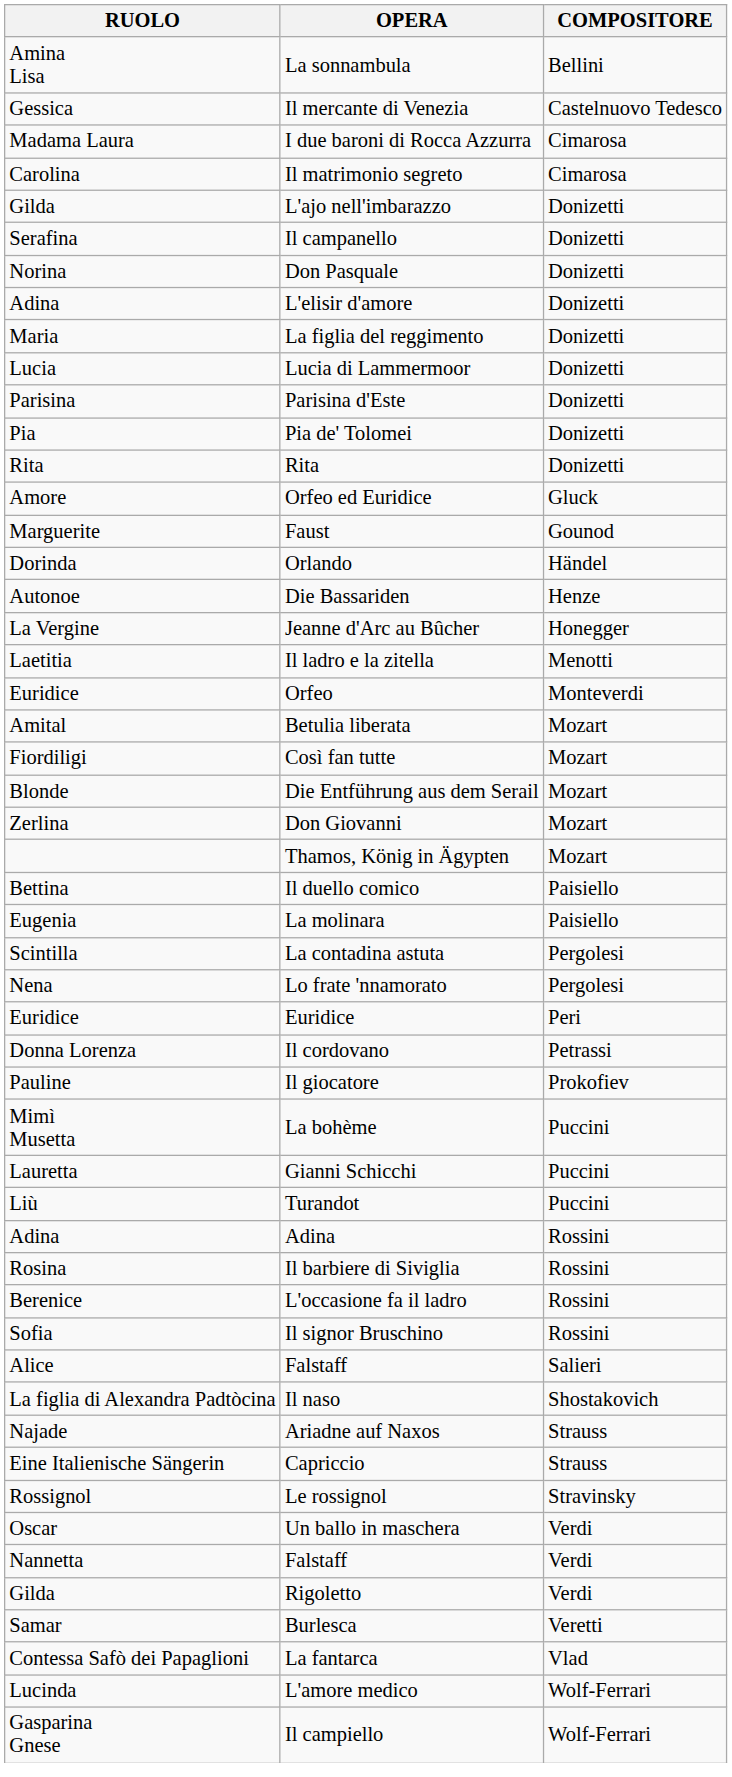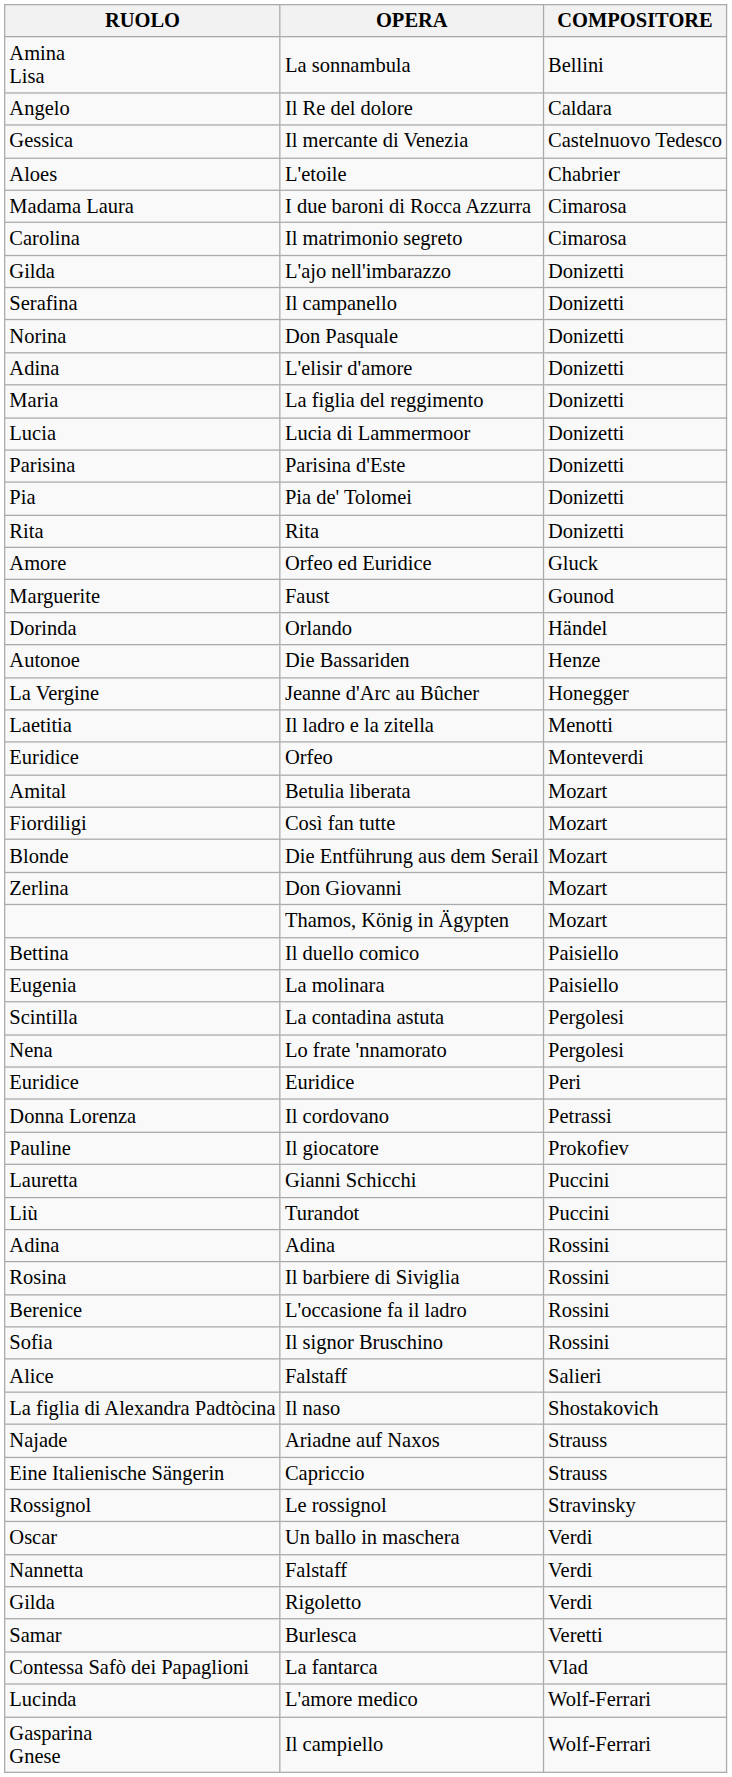 <table class="wikitable">
 <tr>
 <th>RUOLO</th>
 <th>OPERA</th>
 <th>COMPOSITORE</th>
 </tr>
 <tr>
 <td>Amina<br>Lisa</td>
 <td>La sonnambula</td>
 <td>Bellini</td>
 </tr>
 <tr>
+<td>Angelo</td>
+<td>Il Re del dolore</td>
+<td>Caldara</td>
+</tr>
+<tr>
 <td>Gessica</td>
 <td>Il mercante di Venezia</td>
 <td>Castelnuovo Tedesco</td>
+</tr>
+<tr>
+<td>Aloes</td>
+<td>L'etoile</td>
+<td>Chabrier</td>
 </tr>
 <tr>
 <td>Madama Laura</td>
 <td>I due baroni di Rocca Azzurra</td>
 <td>Cimarosa</td>
 </tr>
 <tr>
 <td>Carolina</td>
 <td>Il matrimonio segreto</td>
 <td>Cimarosa</td>
 </tr>
 <tr>
 <td>Gilda</td>
 <td>L'ajo nell'imbarazzo</td>
 <td>Donizetti</td>
 </tr>
 <tr>
 <td>Serafina</td>
 <td>Il campanello</td>
 <td>Donizetti</td>
 </tr>
 <tr>
 <td>Norina</td>
 <td>Don Pasquale</td>
 <td>Donizetti</td>
 </tr>
 <tr>
 <td>Adina</td>
 <td>L'elisir d'amore</td>
 <td>Donizetti</td>
 </tr>
 <tr>
 <td>Maria</td>
 <td>La figlia del reggimento</td>
 <td>Donizetti</td>
 </tr>
 <tr>
 <td>Lucia</td>
 <td>Lucia di Lammermoor</td>
 <td>Donizetti</td>
 </tr>
 <tr>
 <td>Parisina</td>
 <td>Parisina d'Este</td>
 <td>Donizetti</td>
 </tr>
 <tr>
 <td>Pia</td>
 <td>Pia de' Tolomei</td>
 <td>Donizetti</td>
 </tr>
 <tr>
 <td>Rita</td>
 <td>Rita</td>
 <td>Donizetti</td>
 </tr>
 <tr>
 <td>Amore</td>
 <td>Orfeo ed Euridice</td>
 <td>Gluck</td>
 </tr>
 <tr>
 <td>Marguerite</td>
 <td>Faust</td>
 <td>Gounod</td>
 </tr>
 <tr>
 <td>Dorinda</td>
 <td>Orlando</td>
 <td>Händel</td>
 </tr>
 <tr>
 <td>Autonoe</td>
 <td>Die Bassariden</td>
 <td>Henze</td>
 </tr>
 <tr>
 <td>La Vergine</td>
 <td>Jeanne d'Arc au Bûcher</td>
 <td>Honegger</td>
 </tr>
 <tr>
 <td>Laetitia</td>
 <td>Il ladro e la zitella</td>
 <td>Menotti</td>
 </tr>
 <tr>
 <td>Euridice</td>
 <td>Orfeo</td>
 <td>Monteverdi</td>
 </tr>
 <tr>
 <td>Amital</td>
 <td>Betulia liberata</td>
 <td>Mozart</td>
 </tr>
 <tr>
 <td>Fiordiligi</td>
 <td>Così fan tutte</td>
 <td>Mozart</td>
 </tr>
 <tr>
 <td>Blonde</td>
 <td>Die Entführung aus dem Serail</td>
 <td>Mozart</td>
 </tr>
 <tr>
 <td>Zerlina</td>
 <td>Don Giovanni</td>
 <td>Mozart</td>
 </tr>
 <tr>
 <td></td>
 <td>Thamos, König in Ägypten</td>
 <td>Mozart</td>
 </tr>
 <tr>
 <td>Bettina</td>
 <td>Il duello comico</td>
 <td>Paisiello</td>
 </tr>
 <tr>
 <td>Eugenia</td>
 <td>La molinara</td>
 <td>Paisiello</td>
 </tr>
 <tr>
 <td>Scintilla</td>
 <td>La contadina astuta</td>
 <td>Pergolesi</td>
 </tr>
 <tr>
 <td>Nena</td>
 <td>Lo frate 'nnamorato</td>
 <td>Pergolesi</td>
 </tr>
 <tr>
 <td>Euridice</td>
 <td>Euridice</td>
 <td>Peri</td>
 </tr>
 <tr>
 <td>Donna Lorenza</td>
 <td>Il cordovano</td>
 <td>Petrassi</td>
 </tr>
 <tr>
 <td>Pauline</td>
 <td>Il giocatore</td>
 <td>Prokofiev</td>
 </tr>
 <tr>
-<td>Mimì<br>Musetta</td>
-<td>La bohème</td>
-<td>Puccini</td>
-</tr>
-<tr>
 <td>Lauretta</td>
 <td>Gianni Schicchi</td>
 <td>Puccini</td>
 </tr>
 <tr>
 <td>Liù</td>
 <td>Turandot</td>
 <td>Puccini</td>
 </tr>
 <tr>
 <td>Adina</td>
 <td>Adina</td>
 <td>Rossini</td>
 </tr>
 <tr>
 <td>Rosina</td>
 <td>Il barbiere di Siviglia</td>
 <td>Rossini</td>
 </tr>
 <tr>
 <td>Berenice</td>
 <td>L'occasione fa il ladro</td>
 <td>Rossini</td>
 </tr>
 <tr>
 <td>Sofia</td>
 <td>Il signor Bruschino</td>
 <td>Rossini</td>
 </tr>
 <tr>
 <td>Alice</td>
 <td>Falstaff</td>
 <td>Salieri</td>
 </tr>
 <tr>
 <td>La figlia di Alexandra Padtòcina</td>
 <td>Il naso</td>
 <td>Shostakovich</td>
 </tr>
 <tr>
 <td>Najade</td>
 <td>Ariadne auf Naxos</td>
 <td>Strauss</td>
 </tr>
 <tr>
 <td>Eine Italienische Sängerin</td>
 <td>Capriccio</td>
 <td>Strauss</td>
 </tr>
 <tr>
 <td>Rossignol</td>
 <td>Le rossignol</td>
 <td>Stravinsky</td>
 </tr>
 <tr>
 <td>Oscar</td>
 <td>Un ballo in maschera</td>
 <td>Verdi</td>
 </tr>
 <tr>
 <td>Nannetta</td>
 <td>Falstaff</td>
 <td>Verdi</td>
 </tr>
 <tr>
 <td>Gilda</td>
 <td>Rigoletto</td>
 <td>Verdi</td>
 </tr>
 <tr>
 <td>Samar</td>
 <td>Burlesca</td>
 <td>Veretti</td>
 </tr>
 <tr>
 <td>Contessa Safò dei Papaglioni</td>
 <td>La fantarca</td>
 <td>Vlad</td>
 </tr>
 <tr>
 <td>Lucinda</td>
 <td>L'amore medico</td>
 <td>Wolf-Ferrari</td>
 </tr>
 <tr>
 <td>Gasparina<br>Gnese</td>
 <td>Il campiello</td>
 <td>Wolf-Ferrari</td>
 </tr>
 </table>
